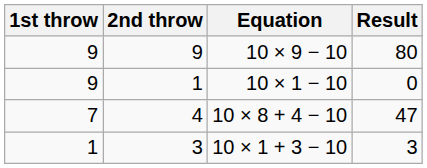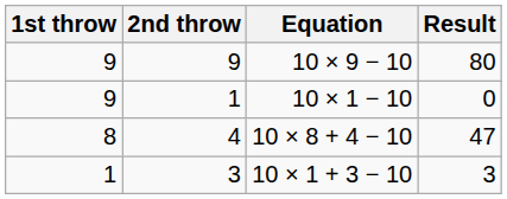 <table border="1" class="wikitable" style="text-align: right">
 <tr>
 <th>1st throw</th>
 <th>2nd throw</th>
 <th>Equation</th>
 <th>Result</th>
 </tr>
 <tr>
 <td>9</td>
 <td>9</td>
 <td>10 × 9 − 10</td>
 <td>80</td>
 </tr>
 <tr>
 <td>9</td>
 <td>1</td>
 <td>10 × 1 − 10</td>
 <td>0</td>
 </tr>
 <tr>
-<td>7</td>
+<td>8</td>
 <td>4</td>
 <td>10 × 8 + 4 − 10</td>
 <td>47</td>
 </tr>
 <tr>
 <td>1</td>
 <td>3</td>
 <td>10 × 1 + 3 − 10</td>
 <td>3</td>
 </tr>
 </table>
